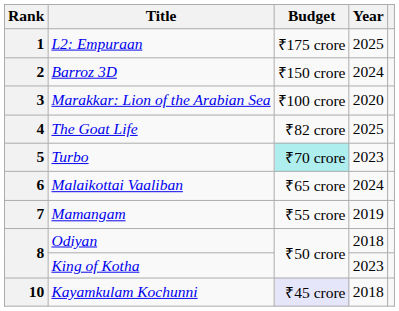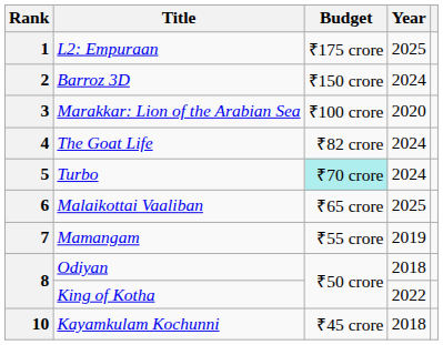 <table class="wikitable sortable plainrowheaders">
 <tr>
 <th scope="col">Rank</th>
 <th scope="col">Title</th>
 <th scope="col">Budget</th>
 <th scope="col">Year</th>
 <th scope="col" class="unsortable"></th>
 </tr>
 <tr>
 <th rowspan="1" scope="row" style="text-align:right">1</th>
 <td><em><a href='#'>L2: Empuraan</a></em></td>
 <td rowspan="1" align="right">₹175 crore</td>
 <td align="center">2025</td>
 <td align="center"></td>
 </tr>
 <tr>
 <th rowspan="1" scope="row" style="text-align:right">2</th>
 <td><em><a href='#'>Barroz 3D</a></em></td>
 <td rowspan="1" align="right">₹150 crore</td>
 <td align="center">2024</td>
 <td align="center"></td>
 </tr>
 <tr>
 <th scope="row" style=text-align:right>3</th>
 <td><em><a href='#'>Marakkar: Lion of the Arabian Sea</a></em></td>
 <td rowspan="1" align="right">₹100 crore</td>
 <td align="center">2020</td>
 <td align="center"></td>
 </tr>
 <tr>
 <th rowspan="1" scope="row" style="text-align:right">4</th>
 <td><em><a href='#'>The Goat Life</a></em></td>
 <td align="right">₹82 crore</td>
-<td align="center">2025</td>
+<td align="center">2024</td>
 <td align="center"></td>
 </tr>
 <tr 1>
 <th scope="row" style=text-align:right>5</th>
 <td><em><a href='#'>Turbo</a></em></td>
 <td align="right" style="background: paleturquoise;">₹70 crore</td>
-<td align="center">2023</td>
+<td align="center">2024</td>
 <td align="center"></td>
 </tr>
 <tr>
 <th scope="row" style=text-align:right>6</th>
 <td><em><a href='#'>Malaikottai Vaaliban</a></em></td>
 <td align="right">₹65 crore</td>
-<td align="center">2024</td>
+<td align="center">2025</td>
 <td align="center"></td>
 </tr>
 <tr>
 <th scope="row" style=text-align:right>7</th>
 <td><em><a href='#'>Mamangam</a></em></td>
 <td align="right">₹55 crore</td>
 <td align="center">2019</td>
 <td align="center"></td>
 </tr>
 <tr>
 <th rowspan="2" scope="row" style="text-align:right">8</th>
 <td><em><a href='#'>Odiyan</a></em></td>
 <td rowspan="2" align="right">₹50 crore</td>
 <td align="center">2018</td>
 <td align="center"></td>
 </tr>
 <tr>
 <td><em><a href='#'>King of Kotha</a></em></td>
-<td align="center">2023</td>
+<td align="center">2022</td>
 <td align="center"></td>
 </tr>
 <tr>
 <th scope="row" style=text-align:right>10</th>
 <td><em><a href='#'>Kayamkulam Kochunni</a></em></td>
-<td align="right" style="background: lavender;">₹45 crore</td>
+<td align="right">₹45 crore</td>
 <td align="center">2018</td>
 <td align="center"></td>
 </tr>
 </table>
